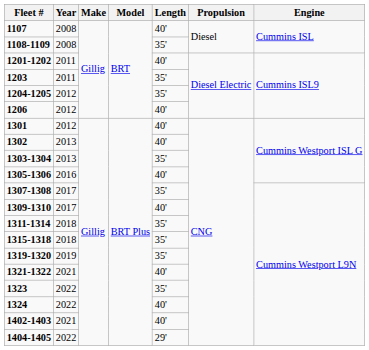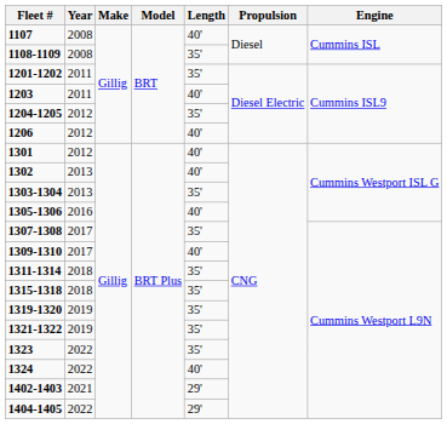 <table class="wikitable">
 <tr>
 <th>Fleet #</th>
 <th>Year</th>
 <th>Make</th>
 <th>Model</th>
 <th>Length</th>
 <th>Propulsion</th>
 <th>Engine</th>
 </tr>
 <tr>
 <td><strong>1107</strong></td>
 <td>2008</td>
 <td rowspan="6"><a href='#'>Gillig</a></td>
 <td rowspan="6"><a href='#'>BRT</a></td>
 <td>40'</td>
 <td rowspan="2">Diesel</td>
 <td rowspan="2"><a href='#'>Cummins ISL</a></td>
 </tr>
 <tr>
 <td><strong>1108-1109</strong></td>
 <td>2008</td>
 <td>35'</td>
 </tr>
 <tr>
 <td><strong>1201-1202</strong></td>
 <td>2011</td>
-<td>40'</td>
+<td>35'</td>
 <td rowspan="4"><a href='#'>Diesel Electric</a></td>
 <td rowspan="4"><a href='#'>Cummins ISL9</a></td>
 </tr>
 <tr>
 <td><strong>1203</strong></td>
 <td>2011</td>
-<td>35'</td>
+<td>40'</td>
 </tr>
 <tr>
 <td><strong>1204-1205</strong></td>
 <td>2012</td>
 <td>35'</td>
 </tr>
 <tr>
 <td><strong>1206</strong></td>
 <td>2012</td>
 <td>40'</td>
 </tr>
 <tr>
 <td><strong>1301</strong></td>
 <td>2012</td>
 <td rowspan="14"><a href='#'>Gillig</a></td>
 <td rowspan="14"><a href='#'>BRT Plus</a></td>
 <td>40'</td>
 <td rowspan="14"><a href='#'>CNG</a></td>
 <td rowspan="4"><a href='#'>Cummins Westport ISL G</a></td>
 </tr>
 <tr>
 <td><strong>1302</strong></td>
 <td>2013</td>
 <td>40'</td>
 </tr>
 <tr>
 <td><strong>1303-1304</strong></td>
 <td>2013</td>
 <td>35'</td>
 </tr>
 <tr>
 <td><strong>1305-1306</strong></td>
 <td>2016</td>
 <td>40'</td>
 </tr>
 <tr>
 <td><strong>1307-1308</strong></td>
 <td>2017</td>
 <td>35'</td>
 <td rowspan="10"><a href='#'>Cummins Westport L9N</a></td>
 </tr>
 <tr>
 <td><strong>1309-1310</strong></td>
 <td>2017</td>
 <td>40'</td>
 </tr>
 <tr>
 <td><strong>1311-1314</strong></td>
 <td>2018</td>
 <td>35'</td>
 </tr>
 <tr>
 <td><strong>1315-1318</strong></td>
 <td>2018</td>
 <td>35'</td>
 </tr>
 <tr>
 <td><strong>1319-1320</strong></td>
 <td>2019</td>
 <td>35'</td>
 </tr>
 <tr>
 <td><strong>1321-1322</strong></td>
-<td>2021</td>
-<td>40'</td>
+<td>2019</td>
+<td>35'</td>
 </tr>
 <tr>
 <td><strong>1323</strong></td>
 <td>2022</td>
 <td>35'</td>
 </tr>
 <tr>
 <td><strong>1324</strong></td>
 <td>2022</td>
 <td>40'</td>
 </tr>
 <tr>
 <td><strong>1402-1403</strong></td>
 <td>2021</td>
-<td>40'</td>
+<td>29'</td>
 </tr>
 <tr>
 <td><strong>1404-1405</strong></td>
 <td>2022</td>
 <td>29'</td>
 </tr>
 </table>
